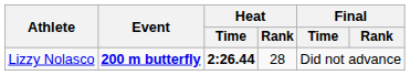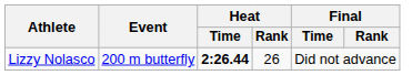 <table class=wikitable style="font-size:90%">
 <tr>
 <th rowspan=2>Athlete</th>
 <th rowspan=2>Event</th>
 <th colspan="2">Heat</th>
 <th colspan="2">Final</th>
 </tr>
 <tr style="font-size:95%">
 <th>Time</th>
 <th>Rank</th>
 <th>Time</th>
 <th>Rank</th>
 </tr>
 <tr align=center>
 <td align=left><a href='#'>Lizzy Nolasco</a></td>
-<td align=left><strong><a href='#'>200 m butterfly</a></strong></td>
+<td align=left><a href='#'>200 m butterfly</a></td>
 <td><strong>2:26.44</strong></td>
-<td>28</td>
+<td>26</td>
 <td colspan=2>Did not advance</td>
 </tr>
 </table>
